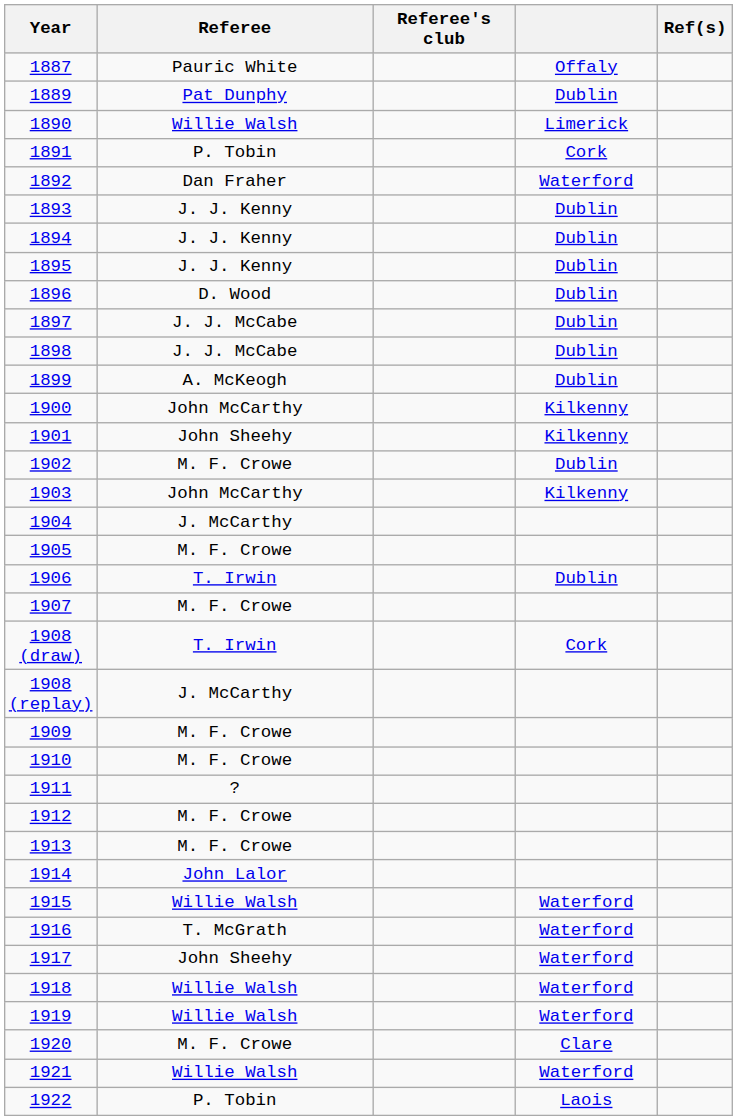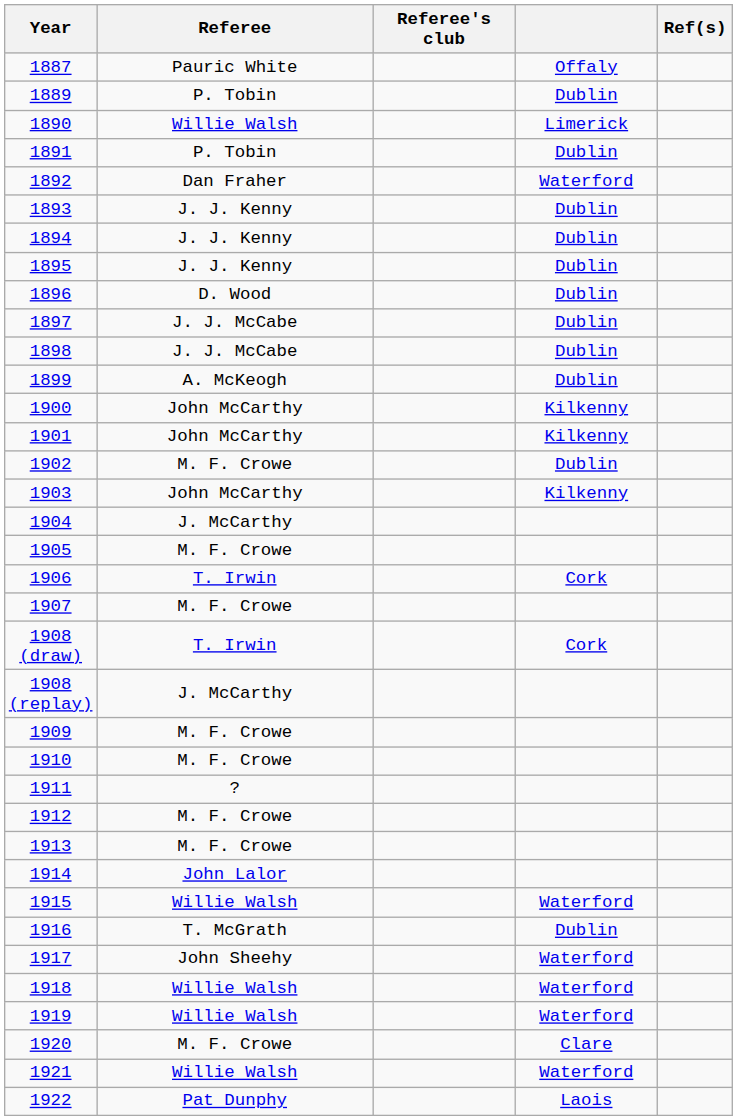 <table class="wikitable" style="text-align:center">
 <tr>
 <th style=width:50px>Year</th>
 <th style=width:200px>Referee</th>
 <th style=width:100px>Referee's club</th>
 <th style=width:100px></th>
 <th style=width:50px>Ref(s)</th>
 </tr>
 <tr>
 <td><a href='#'>1887</a></td>
 <td>Pauric White</td>
 <td></td>
 <td><a href='#'>Offaly</a></td>
 <td></td>
 </tr>
 <tr>
 <td><a href='#'>1889</a></td>
-<td><a href='#'>Pat Dunphy</a></td>
+<td>P. Tobin</td>
 <td></td>
 <td><a href='#'>Dublin</a></td>
 <td></td>
 </tr>
 <tr>
 <td><a href='#'>1890</a></td>
 <td><a href='#'>Willie Walsh</a></td>
 <td></td>
 <td><a href='#'>Limerick</a></td>
 <td></td>
 </tr>
 <tr>
 <td><a href='#'>1891</a></td>
 <td>P. Tobin</td>
 <td></td>
-<td><a href='#'>Cork</a></td>
+<td><a href='#'>Dublin</a></td>
 <td></td>
 </tr>
 <tr>
 <td><a href='#'>1892</a></td>
 <td>Dan Fraher</td>
 <td></td>
 <td><a href='#'>Waterford</a></td>
 <td></td>
 </tr>
 <tr>
 <td><a href='#'>1893</a></td>
 <td>J. J. Kenny</td>
 <td></td>
 <td><a href='#'>Dublin</a></td>
 <td></td>
 </tr>
 <tr>
 <td><a href='#'>1894</a></td>
 <td>J. J. Kenny</td>
 <td></td>
 <td><a href='#'>Dublin</a></td>
 <td></td>
 </tr>
 <tr>
 <td><a href='#'>1895</a></td>
 <td>J. J. Kenny</td>
 <td></td>
 <td><a href='#'>Dublin</a></td>
 <td></td>
 </tr>
 <tr>
 <td><a href='#'>1896</a></td>
 <td>D. Wood</td>
 <td></td>
 <td><a href='#'>Dublin</a></td>
 <td></td>
 </tr>
 <tr>
 <td><a href='#'>1897</a></td>
 <td>J. J. McCabe</td>
 <td></td>
 <td><a href='#'>Dublin</a></td>
 <td></td>
 </tr>
 <tr>
 <td><a href='#'>1898</a></td>
 <td>J. J. McCabe</td>
 <td></td>
 <td><a href='#'>Dublin</a></td>
 <td></td>
 </tr>
 <tr>
 <td><a href='#'>1899</a></td>
 <td>A. McKeogh</td>
 <td></td>
 <td><a href='#'>Dublin</a></td>
 <td></td>
 </tr>
 <tr>
 <td><a href='#'>1900</a></td>
 <td>John McCarthy</td>
 <td></td>
 <td><a href='#'>Kilkenny</a></td>
 <td></td>
 </tr>
 <tr>
 <td><a href='#'>1901</a></td>
-<td>John Sheehy</td>
+<td>John McCarthy</td>
 <td></td>
 <td><a href='#'>Kilkenny</a></td>
 <td></td>
 </tr>
 <tr>
 <td><a href='#'>1902</a></td>
 <td>M. F. Crowe</td>
 <td></td>
 <td><a href='#'>Dublin</a></td>
 <td></td>
 </tr>
 <tr>
 <td><a href='#'>1903</a></td>
 <td>John McCarthy</td>
 <td></td>
 <td><a href='#'>Kilkenny</a></td>
 <td></td>
 </tr>
 <tr>
 <td><a href='#'>1904</a></td>
 <td>J. McCarthy</td>
 <td></td>
 <td></td>
 <td></td>
 </tr>
 <tr>
 <td><a href='#'>1905</a></td>
 <td>M. F. Crowe</td>
 <td></td>
 <td></td>
 <td></td>
 </tr>
 <tr>
 <td><a href='#'>1906</a></td>
 <td><a href='#'>T. Irwin</a></td>
 <td></td>
-<td><a href='#'>Dublin</a></td>
+<td><a href='#'>Cork</a></td>
 <td></td>
 </tr>
 <tr>
 <td><a href='#'>1907</a></td>
 <td>M. F. Crowe</td>
 <td></td>
 <td></td>
 <td></td>
 </tr>
 <tr>
 <td><a href='#'>1908 (draw)</a></td>
 <td><a href='#'>T. Irwin</a></td>
 <td></td>
 <td><a href='#'>Cork</a></td>
 <td></td>
 </tr>
 <tr>
 <td><a href='#'>1908 (replay)</a></td>
 <td>J. McCarthy</td>
 <td></td>
 <td></td>
 <td></td>
 </tr>
 <tr>
 <td><a href='#'>1909</a></td>
 <td>M. F. Crowe</td>
 <td></td>
 <td></td>
 <td></td>
 </tr>
 <tr>
 <td><a href='#'>1910</a></td>
 <td>M. F. Crowe</td>
 <td></td>
 <td></td>
 <td></td>
 </tr>
 <tr>
 <td><a href='#'>1911</a></td>
 <td>?</td>
 <td></td>
 <td></td>
 <td></td>
 </tr>
 <tr>
 <td><a href='#'>1912</a></td>
 <td>M. F. Crowe</td>
 <td></td>
 <td></td>
 <td></td>
 </tr>
 <tr>
 <td><a href='#'>1913</a></td>
 <td>M. F. Crowe</td>
 <td></td>
 <td></td>
 <td></td>
 </tr>
 <tr>
 <td><a href='#'>1914</a></td>
 <td><a href='#'>John Lalor</a></td>
 <td></td>
 <td></td>
 <td></td>
 </tr>
 <tr>
 <td><a href='#'>1915</a></td>
 <td><a href='#'>Willie Walsh</a></td>
 <td></td>
 <td><a href='#'>Waterford</a></td>
 <td></td>
 </tr>
 <tr>
 <td><a href='#'>1916</a></td>
 <td>T. McGrath</td>
 <td></td>
-<td><a href='#'>Waterford</a></td>
+<td><a href='#'>Dublin</a></td>
 <td></td>
 </tr>
 <tr>
 <td><a href='#'>1917</a></td>
 <td>John Sheehy</td>
 <td></td>
 <td><a href='#'>Waterford</a></td>
 <td></td>
 </tr>
 <tr>
 <td><a href='#'>1918</a></td>
 <td><a href='#'>Willie Walsh</a></td>
 <td></td>
 <td><a href='#'>Waterford</a></td>
 <td></td>
 </tr>
 <tr>
 <td><a href='#'>1919</a></td>
 <td><a href='#'>Willie Walsh</a></td>
 <td></td>
 <td><a href='#'>Waterford</a></td>
 <td></td>
 </tr>
 <tr>
 <td><a href='#'>1920</a></td>
 <td>M. F. Crowe</td>
 <td></td>
 <td><a href='#'>Clare</a></td>
 <td></td>
 </tr>
 <tr>
 <td><a href='#'>1921</a></td>
 <td><a href='#'>Willie Walsh</a></td>
 <td></td>
 <td><a href='#'>Waterford</a></td>
 <td></td>
 </tr>
 <tr>
 <td><a href='#'>1922</a></td>
-<td>P. Tobin</td>
+<td><a href='#'>Pat Dunphy</a></td>
 <td></td>
 <td><a href='#'>Laois</a></td>
 <td></td>
 </tr>
 <tr>
 </tr>
 </table>
